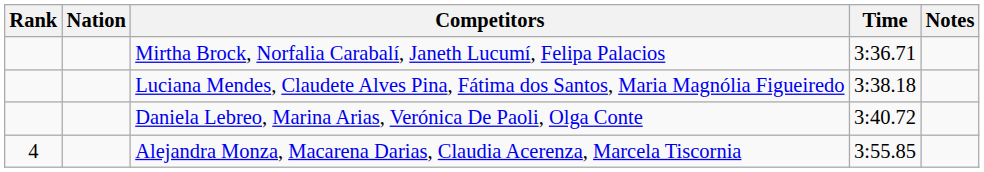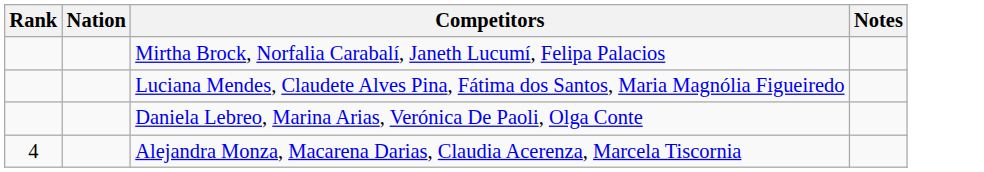 <table class="wikitable sortable" style="text-align:center">
 <tr>
 <th>Rank</th>
 <th>Nation</th>
 <th>Competitors</th>
-<th>Time</th>
 <th>Notes</th>
 </tr>
 <tr>
 <td></td>
 <td align=left></td>
 <td align=left><a href='#'>Mirtha Brock</a>, <a href='#'>Norfalia Carabalí</a>, <a href='#'>Janeth Lucumí</a>, <a href='#'>Felipa Palacios</a></td>
-<td>3:36.71</td>
 <td></td>
 </tr>
 <tr>
 <td></td>
 <td align=left></td>
 <td align=left><a href='#'>Luciana Mendes</a>, <a href='#'>Claudete Alves Pina</a>, <a href='#'>Fátima dos Santos</a>, <a href='#'>Maria Magnólia Figueiredo</a></td>
-<td>3:38.18</td>
 <td></td>
 </tr>
 <tr>
 <td></td>
 <td align=left></td>
 <td align=left><a href='#'>Daniela Lebreo</a>, <a href='#'>Marina Arias</a>, <a href='#'>Verónica De Paoli</a>, <a href='#'>Olga Conte</a></td>
-<td>3:40.72</td>
 <td></td>
 </tr>
 <tr>
 <td>4</td>
 <td align=left></td>
 <td align=left><a href='#'>Alejandra Monza</a>, <a href='#'>Macarena Darias</a>, <a href='#'>Claudia Acerenza</a>, <a href='#'>Marcela Tiscornia</a></td>
-<td>3:55.85</td>
 <td></td>
 </tr>
 </table>
